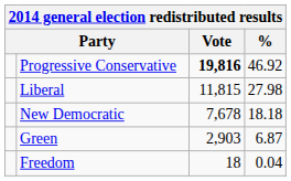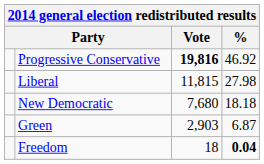 <table class="wikitable">
 <tr>
 <th colspan="4"><a href='#'>2014 general election</a> redistributed results</th>
 </tr>
 <tr>
 <th bgcolor="#DDDDFF" width="130px" colspan="2">Party</th>
 <th bgcolor="#DDDDFF" width="50px">Vote</th>
 <th bgcolor="#DDDDFF" width="30px">%</th>
 </tr>
 <tr>
 <td> </td>
 <td><a href='#'>Progressive Conservative</a></td>
 <td align=right><strong>19,816</strong></td>
 <td align=right>46.92</td>
 </tr>
 <tr>
 <td> </td>
 <td><a href='#'>Liberal</a></td>
 <td align=right>11,815</td>
 <td align=right>27.98</td>
 </tr>
 <tr>
 <td> </td>
 <td><a href='#'>New Democratic</a></td>
-<td align=right>7,678</td>
+<td align=right>7,680</td>
 <td align=right>18.18</td>
 </tr>
 <tr>
 <td> </td>
 <td><a href='#'>Green</a></td>
 <td align=right>2,903</td>
 <td align=right>6.87</td>
 </tr>
 <tr>
 <td> </td>
 <td><a href='#'>Freedom</a></td>
 <td align=right>18</td>
-<td align=right>0.04</td>
+<td align=right><strong>0.04</strong></td>
 </tr>
 </table>
